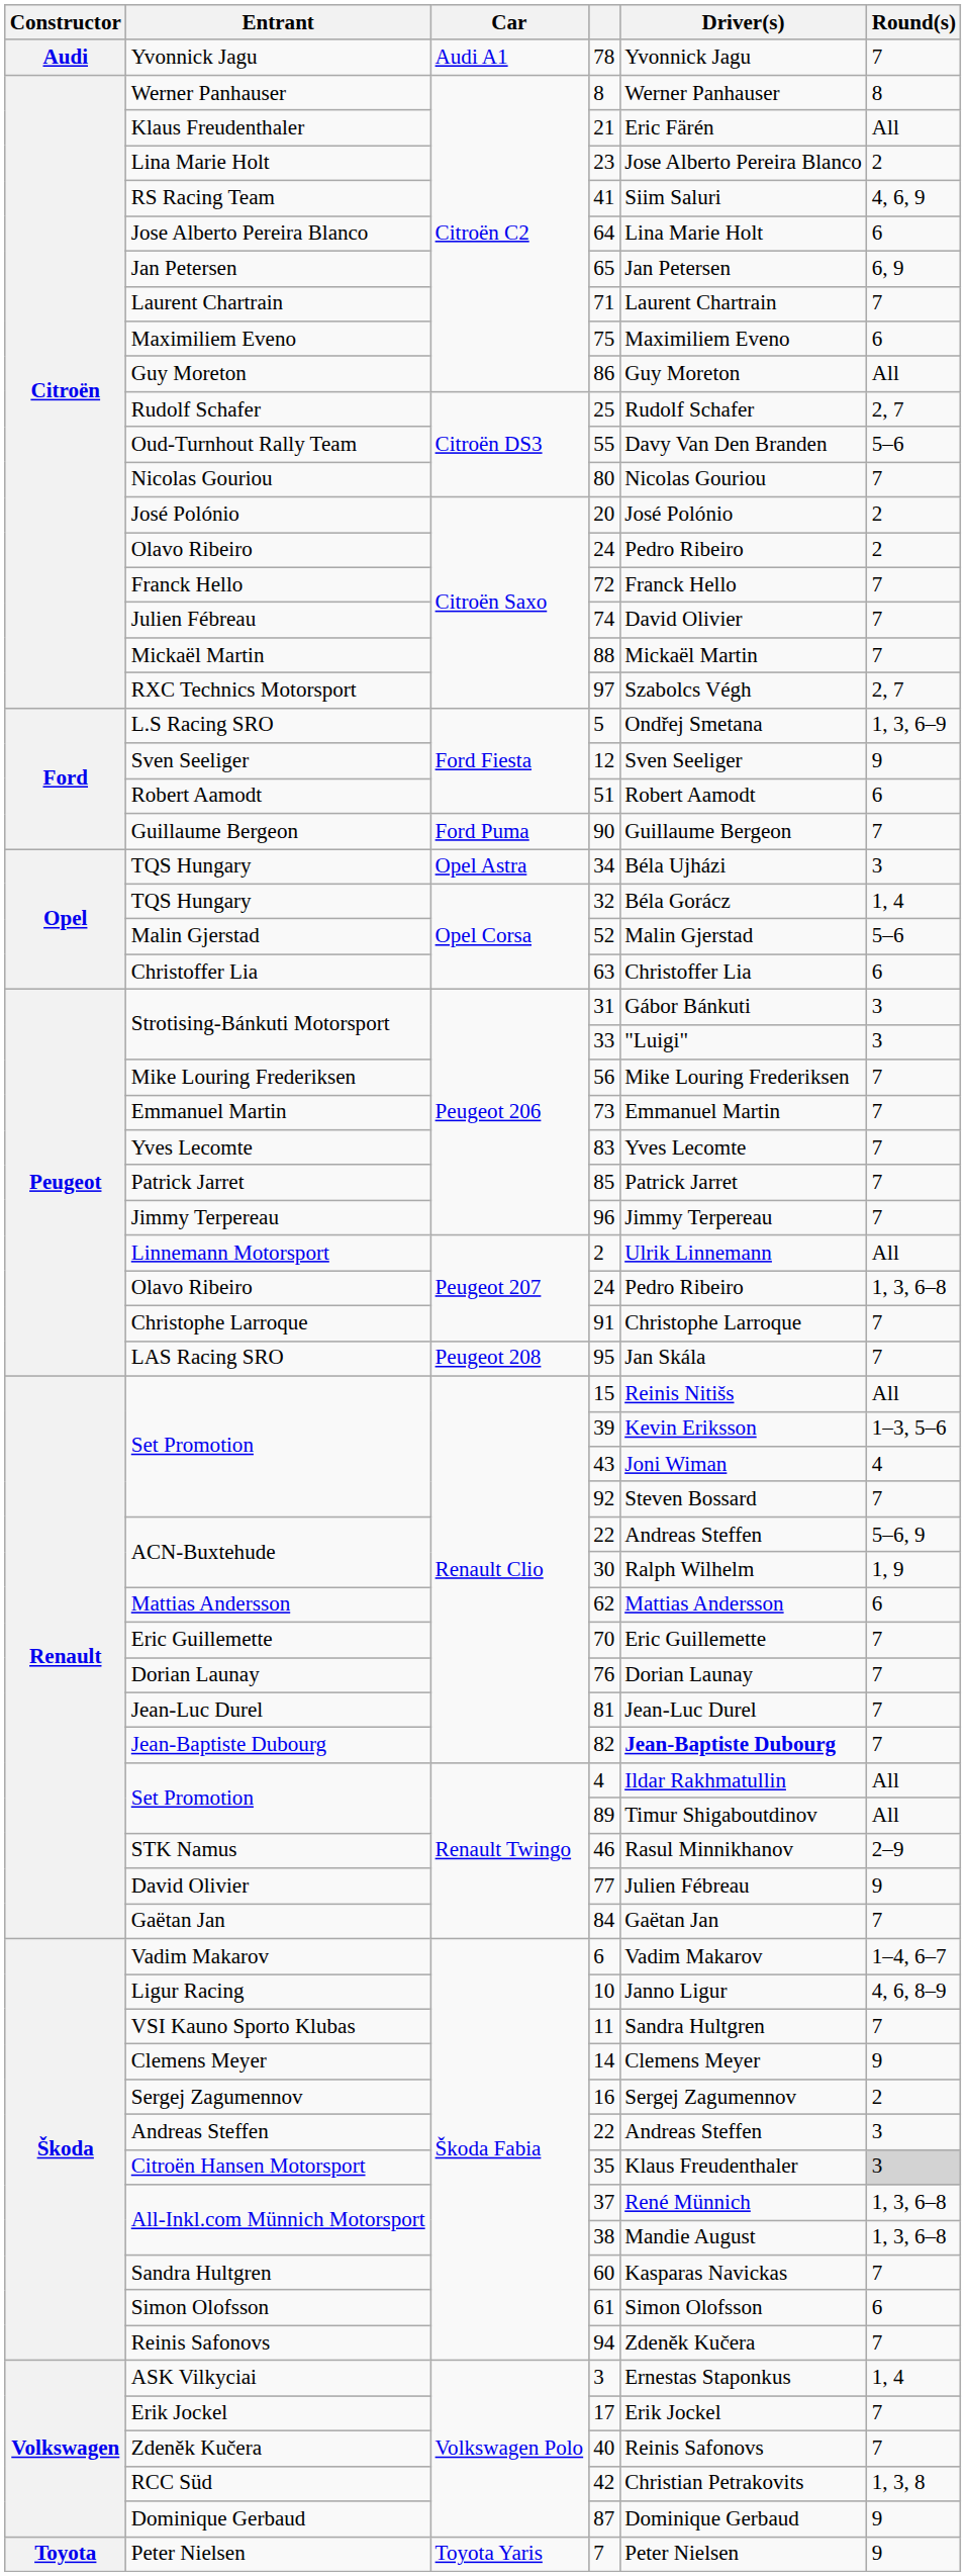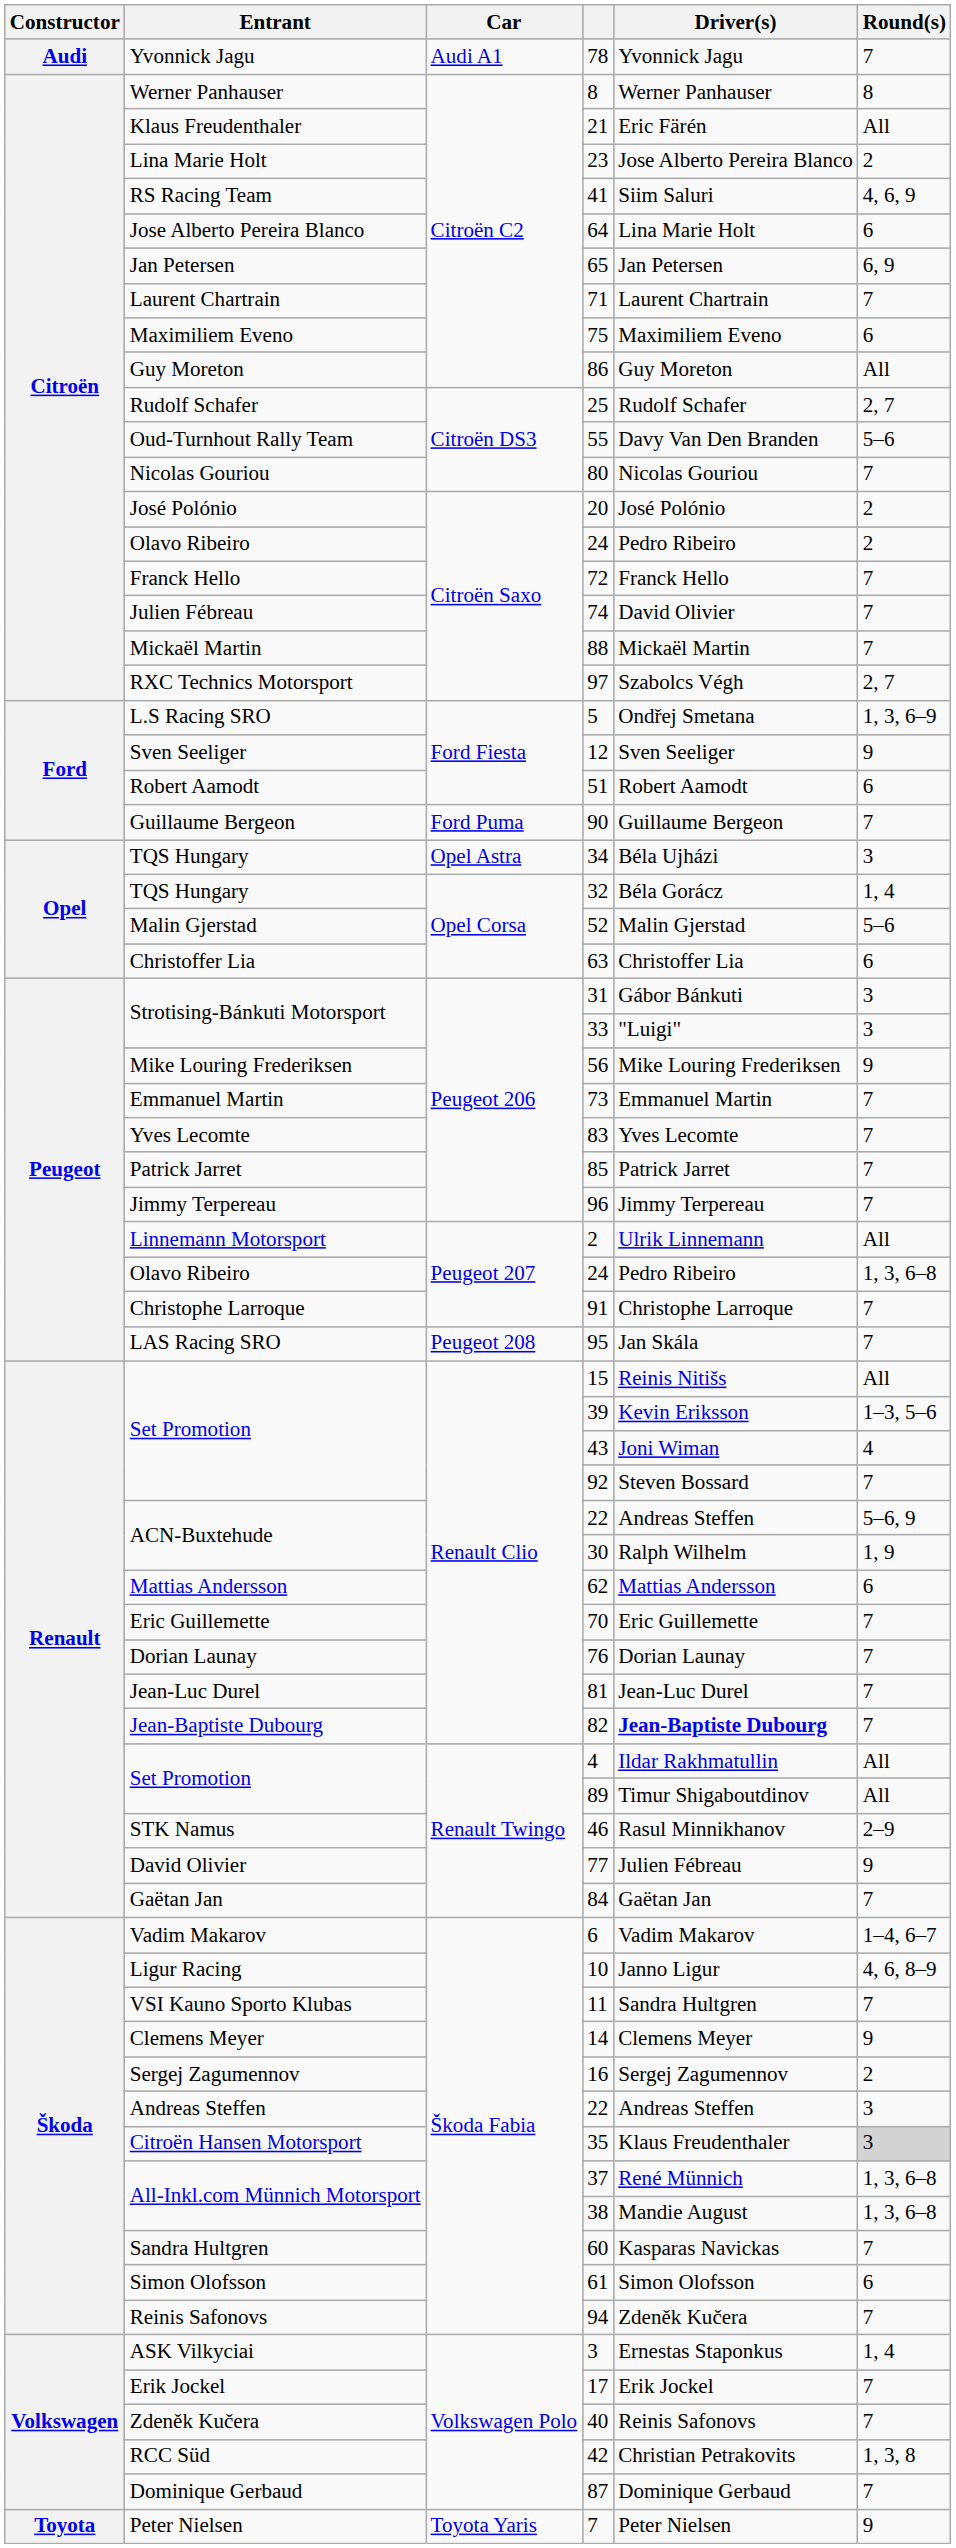 <table class="wikitable" style="font-size: 85%">
 <tr>
 <th>Constructor</th>
 <th>Entrant</th>
 <th>Car</th>
 <th></th>
 <th>Driver(s)</th>
 <th>Round(s)</th>
 </tr>
 <tr>
 <th><a href='#'>Audi</a></th>
 <td> Yvonnick Jagu</td>
 <td><a href='#'>Audi A1</a></td>
 <td>78</td>
 <td> Yvonnick Jagu</td>
 <td>7</td>
 </tr>
 <tr>
 <th rowspan=18><a href='#'>Citroën</a></th>
 <td> Werner Panhauser</td>
 <td rowspan=9><a href='#'>Citroën C2</a></td>
 <td>8</td>
 <td> Werner Panhauser</td>
 <td>8</td>
 </tr>
 <tr>
 <td> Klaus Freudenthaler</td>
 <td>21</td>
 <td> Eric Färén</td>
 <td>All</td>
 </tr>
 <tr>
 <td> Lina Marie Holt</td>
 <td>23</td>
 <td> Jose Alberto Pereira Blanco</td>
 <td>2</td>
 </tr>
 <tr>
 <td> RS Racing Team</td>
 <td>41</td>
 <td> Siim Saluri</td>
 <td>4, 6, 9</td>
 </tr>
 <tr>
 <td> Jose Alberto Pereira Blanco</td>
 <td>64</td>
 <td> Lina Marie Holt</td>
 <td>6</td>
 </tr>
 <tr>
 <td> Jan Petersen</td>
 <td>65</td>
 <td> Jan Petersen</td>
 <td>6, 9</td>
 </tr>
 <tr>
 <td> Laurent Chartrain</td>
 <td>71</td>
 <td> Laurent Chartrain</td>
 <td>7</td>
 </tr>
 <tr>
 <td> Maximiliem Eveno</td>
 <td>75</td>
 <td> Maximiliem Eveno</td>
 <td>6</td>
 </tr>
 <tr>
 <td> Guy Moreton</td>
 <td>86</td>
 <td> Guy Moreton</td>
 <td>All</td>
 </tr>
 <tr>
 <td> Rudolf Schafer</td>
 <td rowspan=3><a href='#'>Citroën DS3</a></td>
 <td>25</td>
 <td> Rudolf Schafer</td>
 <td>2, 7</td>
 </tr>
 <tr>
 <td> Oud-Turnhout Rally Team</td>
 <td>55</td>
 <td> Davy Van Den Branden</td>
 <td>5–6</td>
 </tr>
 <tr>
 <td> Nicolas Gouriou</td>
 <td>80</td>
 <td> Nicolas Gouriou</td>
 <td>7</td>
 </tr>
 <tr>
 <td> José Polónio</td>
 <td rowspan=6><a href='#'>Citroën Saxo</a></td>
 <td>20</td>
 <td> José Polónio</td>
 <td>2</td>
 </tr>
 <tr>
 <td>  Olavo Ribeiro</td>
 <td>24</td>
 <td>  Pedro Ribeiro</td>
 <td>2</td>
 </tr>
 <tr>
 <td> Franck Hello</td>
 <td>72</td>
 <td> Franck Hello</td>
 <td>7</td>
 </tr>
 <tr>
 <td> Julien Fébreau</td>
 <td>74</td>
 <td> David Olivier</td>
 <td>7</td>
 </tr>
 <tr>
 <td> Mickaël Martin</td>
 <td>88</td>
 <td> Mickaël Martin</td>
 <td>7</td>
 </tr>
 <tr>
 <td> RXC Technics Motorsport</td>
 <td>97</td>
 <td> Szabolcs Végh</td>
 <td>2, 7</td>
 </tr>
 <tr>
 <th rowspan=4><a href='#'>Ford</a></th>
 <td> L.S Racing SRO</td>
 <td rowspan=3><a href='#'>Ford Fiesta</a></td>
 <td>5</td>
 <td> Ondřej Smetana</td>
 <td>1, 3, 6–9</td>
 </tr>
 <tr>
 <td> Sven Seeliger</td>
 <td>12</td>
 <td> Sven Seeliger</td>
 <td>9</td>
 </tr>
 <tr>
 <td> Robert Aamodt</td>
 <td>51</td>
 <td> Robert Aamodt</td>
 <td>6</td>
 </tr>
 <tr>
 <td> Guillaume Bergeon</td>
 <td><a href='#'>Ford Puma</a></td>
 <td>90</td>
 <td> Guillaume Bergeon</td>
 <td>7</td>
 </tr>
 <tr>
 <th rowspan=4><a href='#'>Opel</a></th>
 <td> TQS Hungary</td>
 <td><a href='#'>Opel Astra</a></td>
 <td>34</td>
 <td> Béla Ujházi</td>
 <td>3</td>
 </tr>
 <tr>
 <td> TQS Hungary</td>
 <td rowspan="3"><a href='#'>Opel Corsa</a></td>
 <td>32</td>
 <td> Béla Gorácz</td>
 <td>1, 4</td>
 </tr>
 <tr>
 <td> Malin Gjerstad</td>
 <td>52</td>
 <td> Malin Gjerstad</td>
 <td>5–6</td>
 </tr>
 <tr>
 <td> Christoffer Lia</td>
 <td>63</td>
 <td> Christoffer Lia</td>
 <td>6</td>
 </tr>
 <tr>
 <th rowspan="11"><a href='#'>Peugeot</a></th>
 <td rowspan="2">   Strotising-Bánkuti Motorsport</td>
 <td rowspan="7"><a href='#'>Peugeot 206</a></td>
 <td>31</td>
 <td> Gábor Bánkuti</td>
 <td>3</td>
 </tr>
 <tr>
 <td>33</td>
 <td> "Luigi"</td>
 <td>3</td>
 </tr>
 <tr>
 <td> Mike Louring Frederiksen</td>
 <td>56</td>
 <td> Mike Louring Frederiksen</td>
-<td>7</td>
+<td>9</td>
 </tr>
 <tr>
 <td> Emmanuel Martin</td>
 <td>73</td>
 <td> Emmanuel Martin</td>
 <td>7</td>
 </tr>
 <tr>
 <td> Yves Lecomte</td>
 <td>83</td>
 <td> Yves Lecomte</td>
 <td>7</td>
 </tr>
 <tr>
 <td> Patrick Jarret</td>
 <td>85</td>
 <td> Patrick Jarret</td>
 <td>7</td>
 </tr>
 <tr>
 <td> Jimmy Terpereau</td>
 <td>96</td>
 <td> Jimmy Terpereau</td>
 <td>7</td>
 </tr>
 <tr>
 <td> <a href='#'>Linnemann Motorsport</a></td>
 <td rowspan="3"><a href='#'>Peugeot 207</a></td>
 <td>2</td>
 <td> <a href='#'>Ulrik Linnemann</a></td>
 <td>All</td>
 </tr>
 <tr>
 <td> Olavo Ribeiro</td>
 <td>24</td>
 <td> Pedro Ribeiro</td>
 <td>1, 3, 6–8</td>
 </tr>
 <tr>
 <td> Christophe Larroque</td>
 <td>91</td>
 <td> Christophe Larroque</td>
 <td>7</td>
 </tr>
 <tr>
 <td> LAS Racing SRO</td>
 <td><a href='#'>Peugeot 208</a></td>
 <td>95</td>
 <td> Jan Skála</td>
 <td>7</td>
 </tr>
 <tr>
 <th rowspan=16><a href='#'>Renault</a></th>
 <td rowspan=4> <a href='#'>Set Promotion</a></td>
 <td rowspan=11><a href='#'>Renault Clio</a></td>
 <td>15</td>
 <td> <a href='#'>Reinis Nitišs</a></td>
 <td>All</td>
 </tr>
 <tr>
 <td>39</td>
 <td> <a href='#'>Kevin Eriksson</a></td>
 <td>1–3, 5–6</td>
 </tr>
 <tr>
 <td>43</td>
 <td> <a href='#'>Joni Wiman</a></td>
 <td>4</td>
 </tr>
 <tr>
 <td>92</td>
 <td> Steven Bossard</td>
 <td>7</td>
 </tr>
 <tr>
 <td rowspan="2">  ACN-Buxtehude</td>
 <td>22</td>
 <td> Andreas Steffen</td>
 <td>5–6, 9</td>
 </tr>
 <tr>
 <td>30</td>
 <td> Ralph Wilhelm</td>
 <td>1, 9</td>
 </tr>
 <tr>
 <td> <a href='#'>Mattias Andersson</a></td>
 <td>62</td>
 <td> <a href='#'>Mattias Andersson</a></td>
 <td>6</td>
 </tr>
 <tr>
 <td> Eric Guillemette</td>
 <td>70</td>
 <td> Eric Guillemette</td>
 <td>7</td>
 </tr>
 <tr>
 <td> Dorian Launay</td>
 <td>76</td>
 <td> Dorian Launay</td>
 <td>7</td>
 </tr>
 <tr>
 <td> Jean-Luc Durel</td>
 <td>81</td>
 <td> Jean-Luc Durel</td>
 <td>7</td>
 </tr>
 <tr>
 <td> <a href='#'>Jean-Baptiste Dubourg</a></td>
 <td>82</td>
 <td><strong> <a href='#'>Jean-Baptiste Dubourg</a></strong></td>
 <td>7</td>
 </tr>
 <tr>
 <td rowspan=2> <a href='#'>Set Promotion</a></td>
 <td rowspan=5><a href='#'>Renault Twingo</a></td>
 <td>4</td>
 <td> <a href='#'>Ildar Rakhmatullin</a></td>
 <td>All</td>
 </tr>
 <tr>
 <td>89</td>
 <td> Timur Shigaboutdinov</td>
 <td>All</td>
 </tr>
 <tr>
 <td> STK Namus</td>
 <td>46</td>
 <td> Rasul Minnikhanov</td>
 <td>2–9</td>
 </tr>
 <tr>
 <td> David Olivier</td>
 <td>77</td>
 <td> Julien Fébreau</td>
 <td>9</td>
 </tr>
 <tr>
 <td> Gaëtan Jan</td>
 <td>84</td>
 <td> Gaëtan Jan</td>
 <td>7</td>
 </tr>
 <tr>
 <th rowspan=12><a href='#'>Škoda</a></th>
 <td> Vadim Makarov</td>
 <td rowspan=12><a href='#'>Škoda Fabia</a></td>
 <td>6</td>
 <td> Vadim Makarov</td>
 <td>1–4, 6–7</td>
 </tr>
 <tr>
 <td> Ligur Racing</td>
 <td>10</td>
 <td> Janno Ligur</td>
 <td>4, 6, 8–9</td>
 </tr>
 <tr>
 <td> VSI Kauno Sporto Klubas</td>
 <td>11</td>
 <td> Sandra Hultgren</td>
 <td>7</td>
 </tr>
 <tr>
 <td> Clemens Meyer</td>
 <td>14</td>
 <td> Clemens Meyer</td>
 <td>9</td>
 </tr>
 <tr>
 <td> Sergej Zagumennov</td>
 <td>16</td>
 <td> Sergej Zagumennov</td>
 <td>2</td>
 </tr>
 <tr>
 <td> Andreas Steffen</td>
 <td>22</td>
 <td> Andreas Steffen</td>
 <td>3</td>
 </tr>
 <tr>
 <td> <a href='#'>Citroën Hansen Motorsport</a></td>
 <td>35</td>
 <td> Klaus Freudenthaler</td>
 <td style="background: lightgrey;">3</td>
 </tr>
 <tr>
 <td rowspan=2> <a href='#'>All-Inkl.com Münnich Motorsport</a></td>
 <td>37</td>
 <td> <a href='#'>René Münnich</a></td>
 <td>1, 3, 6–8</td>
 </tr>
 <tr>
 <td>38</td>
 <td>  Mandie August</td>
 <td>1, 3, 6–8</td>
 </tr>
 <tr>
 <td> Sandra Hultgren</td>
 <td>60</td>
 <td> Kasparas Navickas</td>
 <td>7</td>
 </tr>
 <tr>
 <td> Simon Olofsson</td>
 <td>61</td>
 <td> Simon Olofsson</td>
 <td>6</td>
 </tr>
 <tr>
 <td> Reinis Safonovs</td>
 <td>94</td>
 <td> Zdeněk Kučera</td>
 <td>7</td>
 </tr>
 <tr>
 <th rowspan=5><a href='#'>Volkswagen</a></th>
 <td> ASK Vilkyciai</td>
 <td rowspan=5><a href='#'>Volkswagen Polo</a></td>
 <td>3</td>
 <td> Ernestas Staponkus</td>
 <td>1, 4</td>
 </tr>
 <tr>
 <td>  Erik Jockel</td>
 <td>17</td>
 <td>  Erik Jockel</td>
 <td>7</td>
 </tr>
 <tr>
 <td> Zdeněk Kučera</td>
 <td>40</td>
 <td> Reinis Safonovs</td>
 <td>7</td>
 </tr>
 <tr>
 <td> RCC Süd</td>
 <td>42</td>
 <td> Christian Petrakovits</td>
 <td>1, 3, 8</td>
 </tr>
 <tr>
 <td> Dominique Gerbaud</td>
 <td>87</td>
 <td> Dominique Gerbaud</td>
-<td>9</td>
+<td>7</td>
 </tr>
 <tr>
 <th><a href='#'>Toyota</a></th>
 <td> Peter Nielsen</td>
 <td><a href='#'>Toyota Yaris</a></td>
 <td>7</td>
 <td> Peter Nielsen</td>
 <td>9</td>
 </tr>
 <tr>
 </tr>
 </table>
